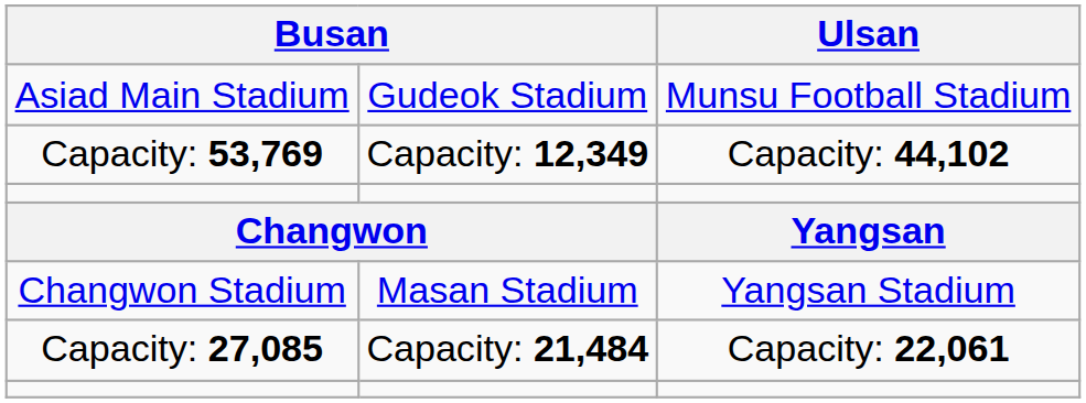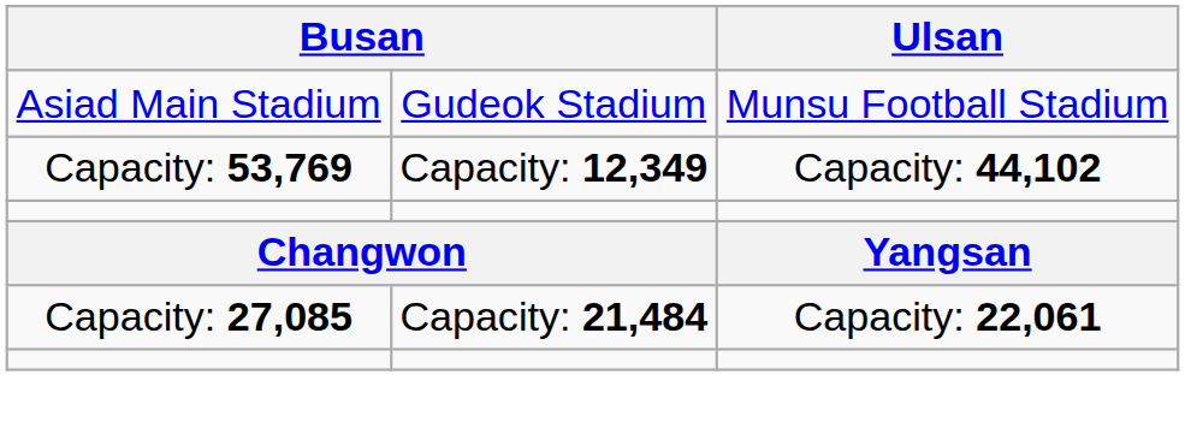 <table class="wikitable" style="margin:1em auto; text-align:center">
 <tr>
 <th colspan=2><a href='#'>Busan</a></th>
 <th><a href='#'>Ulsan</a></th>
 </tr>
 <tr>
 <td><a href='#'>Asiad Main Stadium</a></td>
 <td><a href='#'>Gudeok Stadium</a></td>
 <td><a href='#'>Munsu Football Stadium</a></td>
 </tr>
 <tr>
 <td>Capacity: <strong>53,769</strong></td>
 <td>Capacity: <strong>12,349</strong></td>
 <td>Capacity: <strong>44,102</strong></td>
 </tr>
 <tr>
 <td></td>
 <td></td>
 <td></td>
 </tr>
 <tr>
 <th colspan=2><a href='#'>Changwon</a></th>
 <th><a href='#'>Yangsan</a></th>
 </tr>
 <tr>
-<td><a href='#'>Changwon Stadium</a></td>
-<td><a href='#'>Masan Stadium</a></td>
-<td><a href='#'>Yangsan Stadium</a></td>
-</tr>
-<tr>
 <td>Capacity: <strong>27,085</strong></td>
 <td>Capacity: <strong>21,484</strong></td>
 <td>Capacity: <strong>22,061</strong></td>
 </tr>
 <tr>
 <td></td>
 <td></td>
 <td></td>
 </tr>
 </table>
